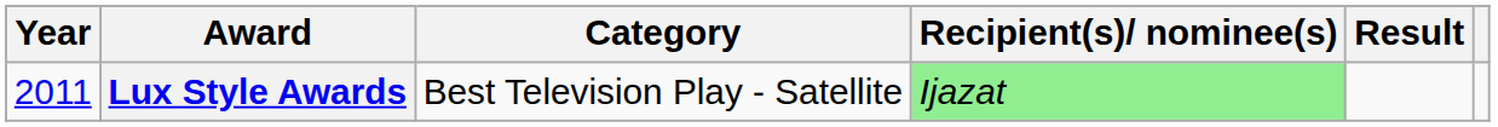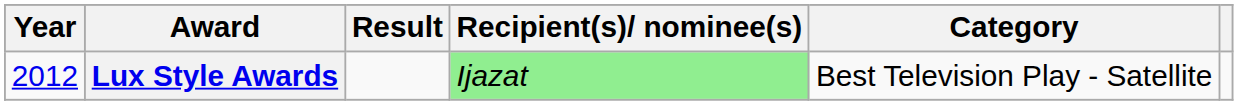 <table class="wikitable plainrowheaders">
 <tr>
 <th>Year</th>
 <th>Award</th>
+<th scope="col" class="unsortable">Result</th>
+<th>Recipient(s)/ nominee(s)</th>
 <th>Category</th>
-<th>Recipient(s)/ nominee(s)</th>
-<th scope="col" class="unsortable">Result</th>
 <th scope="col" class="unsortable"></th>
 </tr>
 <tr>
-<td><a href='#'>2011</a></td>
+<td><a href='#'>2012</a></td>
 <th scope="row"><a href='#'>Lux Style Awards</a></th>
+<td></td>
+<td style="background: lightgreen;"><em>Ijazat</em></td>
 <td>Best Television Play - Satellite</td>
-<td style="background: lightgreen;"><em>Ijazat</em></td>
-<td></td>
 <td></td>
 </tr>
 </table>
